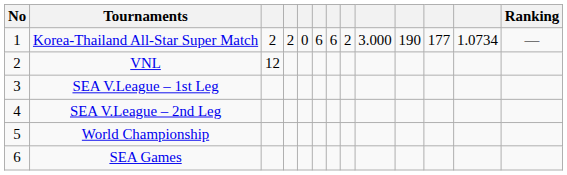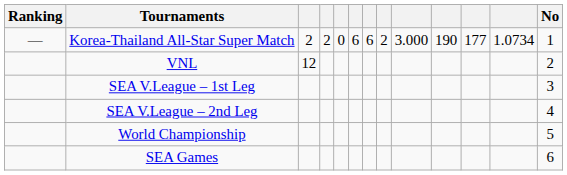 <table class="wikitable" style="text-align: center;">
 <tr>
-<th>No</th>
+<th>Ranking</th>
 <th>Tournaments</th>
 <th></th>
 <th></th>
 <th></th>
 <th></th>
 <th></th>
 <th></th>
 <th></th>
 <th></th>
 <th></th>
 <th></th>
-<th>Ranking</th>
+<th>No</th>
 </tr>
 <tr>
-<td>1</td>
+<td>—</td>
 <td><a href='#'>Korea-Thailand All-Star Super Match</a></td>
 <td>2</td>
 <td>2</td>
 <td>0</td>
 <td>6</td>
 <td>6</td>
 <td>2</td>
 <td>3.000</td>
 <td>190</td>
 <td>177</td>
 <td>1.0734</td>
-<td>—</td>
+<td>1</td>
 </tr>
 <tr>
-<td>2</td>
+<td></td>
 <td><a href='#'>VNL</a></td>
 <td>12</td>
 <td></td>
 <td></td>
 <td></td>
 <td></td>
 <td></td>
 <td></td>
 <td></td>
 <td></td>
 <td></td>
-<td></td>
+<td>2</td>
 </tr>
 <tr>
-<td>3</td>
+<td></td>
 <td><a href='#'>SEA V.League – 1st Leg</a></td>
 <td></td>
 <td></td>
 <td></td>
 <td></td>
 <td></td>
 <td></td>
 <td></td>
 <td></td>
 <td></td>
 <td></td>
-<td></td>
+<td>3</td>
 </tr>
 <tr>
-<td>4</td>
+<td></td>
 <td><a href='#'>SEA V.League – 2nd Leg</a></td>
 <td></td>
 <td></td>
 <td></td>
 <td></td>
 <td></td>
 <td></td>
 <td></td>
 <td></td>
 <td></td>
 <td></td>
-<td></td>
+<td>4</td>
 </tr>
 <tr>
-<td>5</td>
+<td></td>
 <td><a href='#'>World Championship</a></td>
 <td></td>
 <td></td>
 <td></td>
 <td></td>
 <td></td>
 <td></td>
 <td></td>
 <td></td>
 <td></td>
 <td></td>
-<td></td>
+<td>5</td>
 </tr>
 <tr>
-<td>6</td>
+<td></td>
 <td><a href='#'>SEA Games</a></td>
 <td></td>
 <td></td>
 <td></td>
 <td></td>
 <td></td>
 <td></td>
 <td></td>
 <td></td>
 <td></td>
 <td></td>
-<td></td>
+<td>6</td>
 </tr>
 </table>
